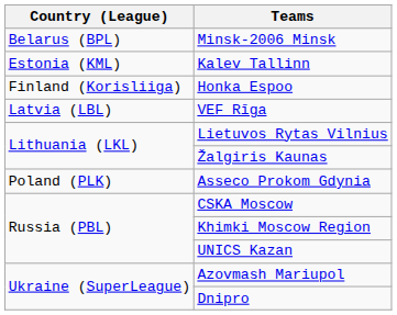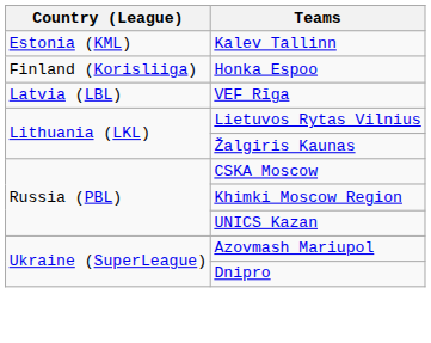 <table class=wikitable style="text-align:left">
 <tr>
 <th>Country (League)</th>
 <th>Teams</th>
-</tr>
-<tr>
-<td> <a href='#'>Belarus</a> (<a href='#'>BPL</a>)</td>
-<td><a href='#'>Minsk-2006 Minsk</a></td>
 </tr>
 <tr>
 <td> <a href='#'>Estonia</a> (<a href='#'>KML</a>)</td>
 <td><a href='#'>Kalev Tallinn</a></td>
 </tr>
 <tr>
 <td> Finland (<a href='#'>Korisliiga</a>)</td>
 <td><a href='#'>Honka Espoo</a></td>
 </tr>
 <tr>
 <td> <a href='#'>Latvia</a> (<a href='#'>LBL</a>)</td>
 <td><a href='#'>VEF Rīga</a></td>
 </tr>
 <tr>
 <td rowspan=2> <a href='#'>Lithuania</a> (<a href='#'>LKL</a>)</td>
 <td><a href='#'>Lietuvos Rytas Vilnius</a></td>
 </tr>
 <tr>
 <td><a href='#'>Žalgiris Kaunas</a></td>
 </tr>
 <tr>
-<td> Poland (<a href='#'>PLK</a>)</td>
-<td><a href='#'>Asseco Prokom Gdynia</a></td>
-</tr>
-<tr>
 <td rowspan=3> Russia (<a href='#'>PBL</a>)</td>
 <td><a href='#'>CSKA Moscow</a></td>
 </tr>
 <tr>
 <td><a href='#'>Khimki Moscow Region</a></td>
 </tr>
 <tr>
 <td><a href='#'>UNICS Kazan</a></td>
 </tr>
 <tr>
 <td rowspan=2> <a href='#'>Ukraine</a> (<a href='#'>SuperLeague</a>)</td>
 <td><a href='#'>Azovmash Mariupol</a></td>
 </tr>
 <tr>
 <td><a href='#'>Dnipro</a></td>
 </tr>
 </table>
